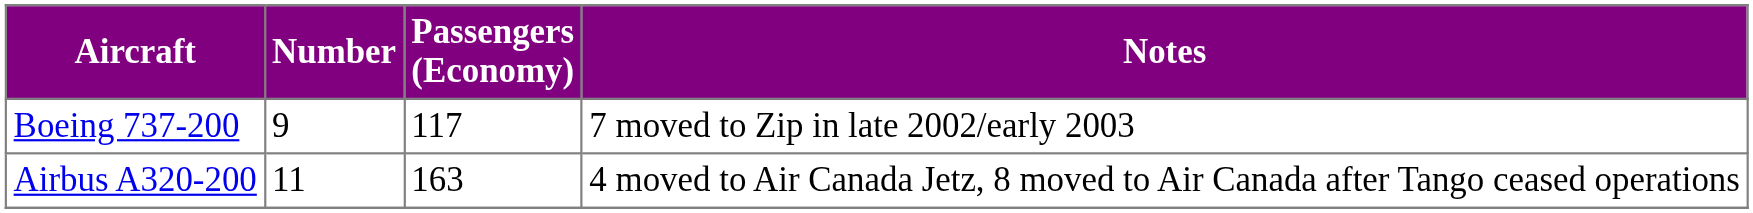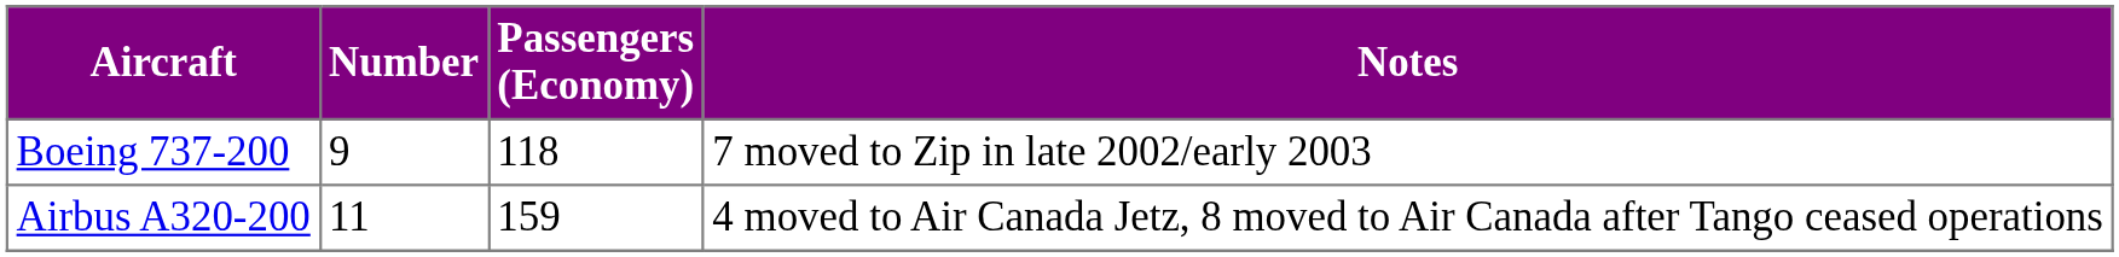 <table class="toccolours" border="1" cellpadding="3" style="margin:1em auto; border-collapse:collapse">
 <tr bgcolor=purple>
 <th style="color:white;">Aircraft</th>
 <th style="color:white;">Number</th>
 <th style="color:white;">Passengers<br>(Economy)</th>
 <th style="color:white;">Notes</th>
 </tr>
 <tr>
 <td><a href='#'>Boeing 737-200</a></td>
 <td>9</td>
-<td>117</td>
+<td>118</td>
 <td>7 moved to Zip in late 2002/early 2003</td>
 </tr>
 <tr>
 <td><a href='#'>Airbus A320-200</a></td>
 <td>11</td>
-<td>163</td>
+<td>159</td>
 <td>4 moved to Air Canada Jetz, 8 moved to Air Canada after Tango ceased operations</td>
 </tr>
 <tr>
 </tr>
 </table>
